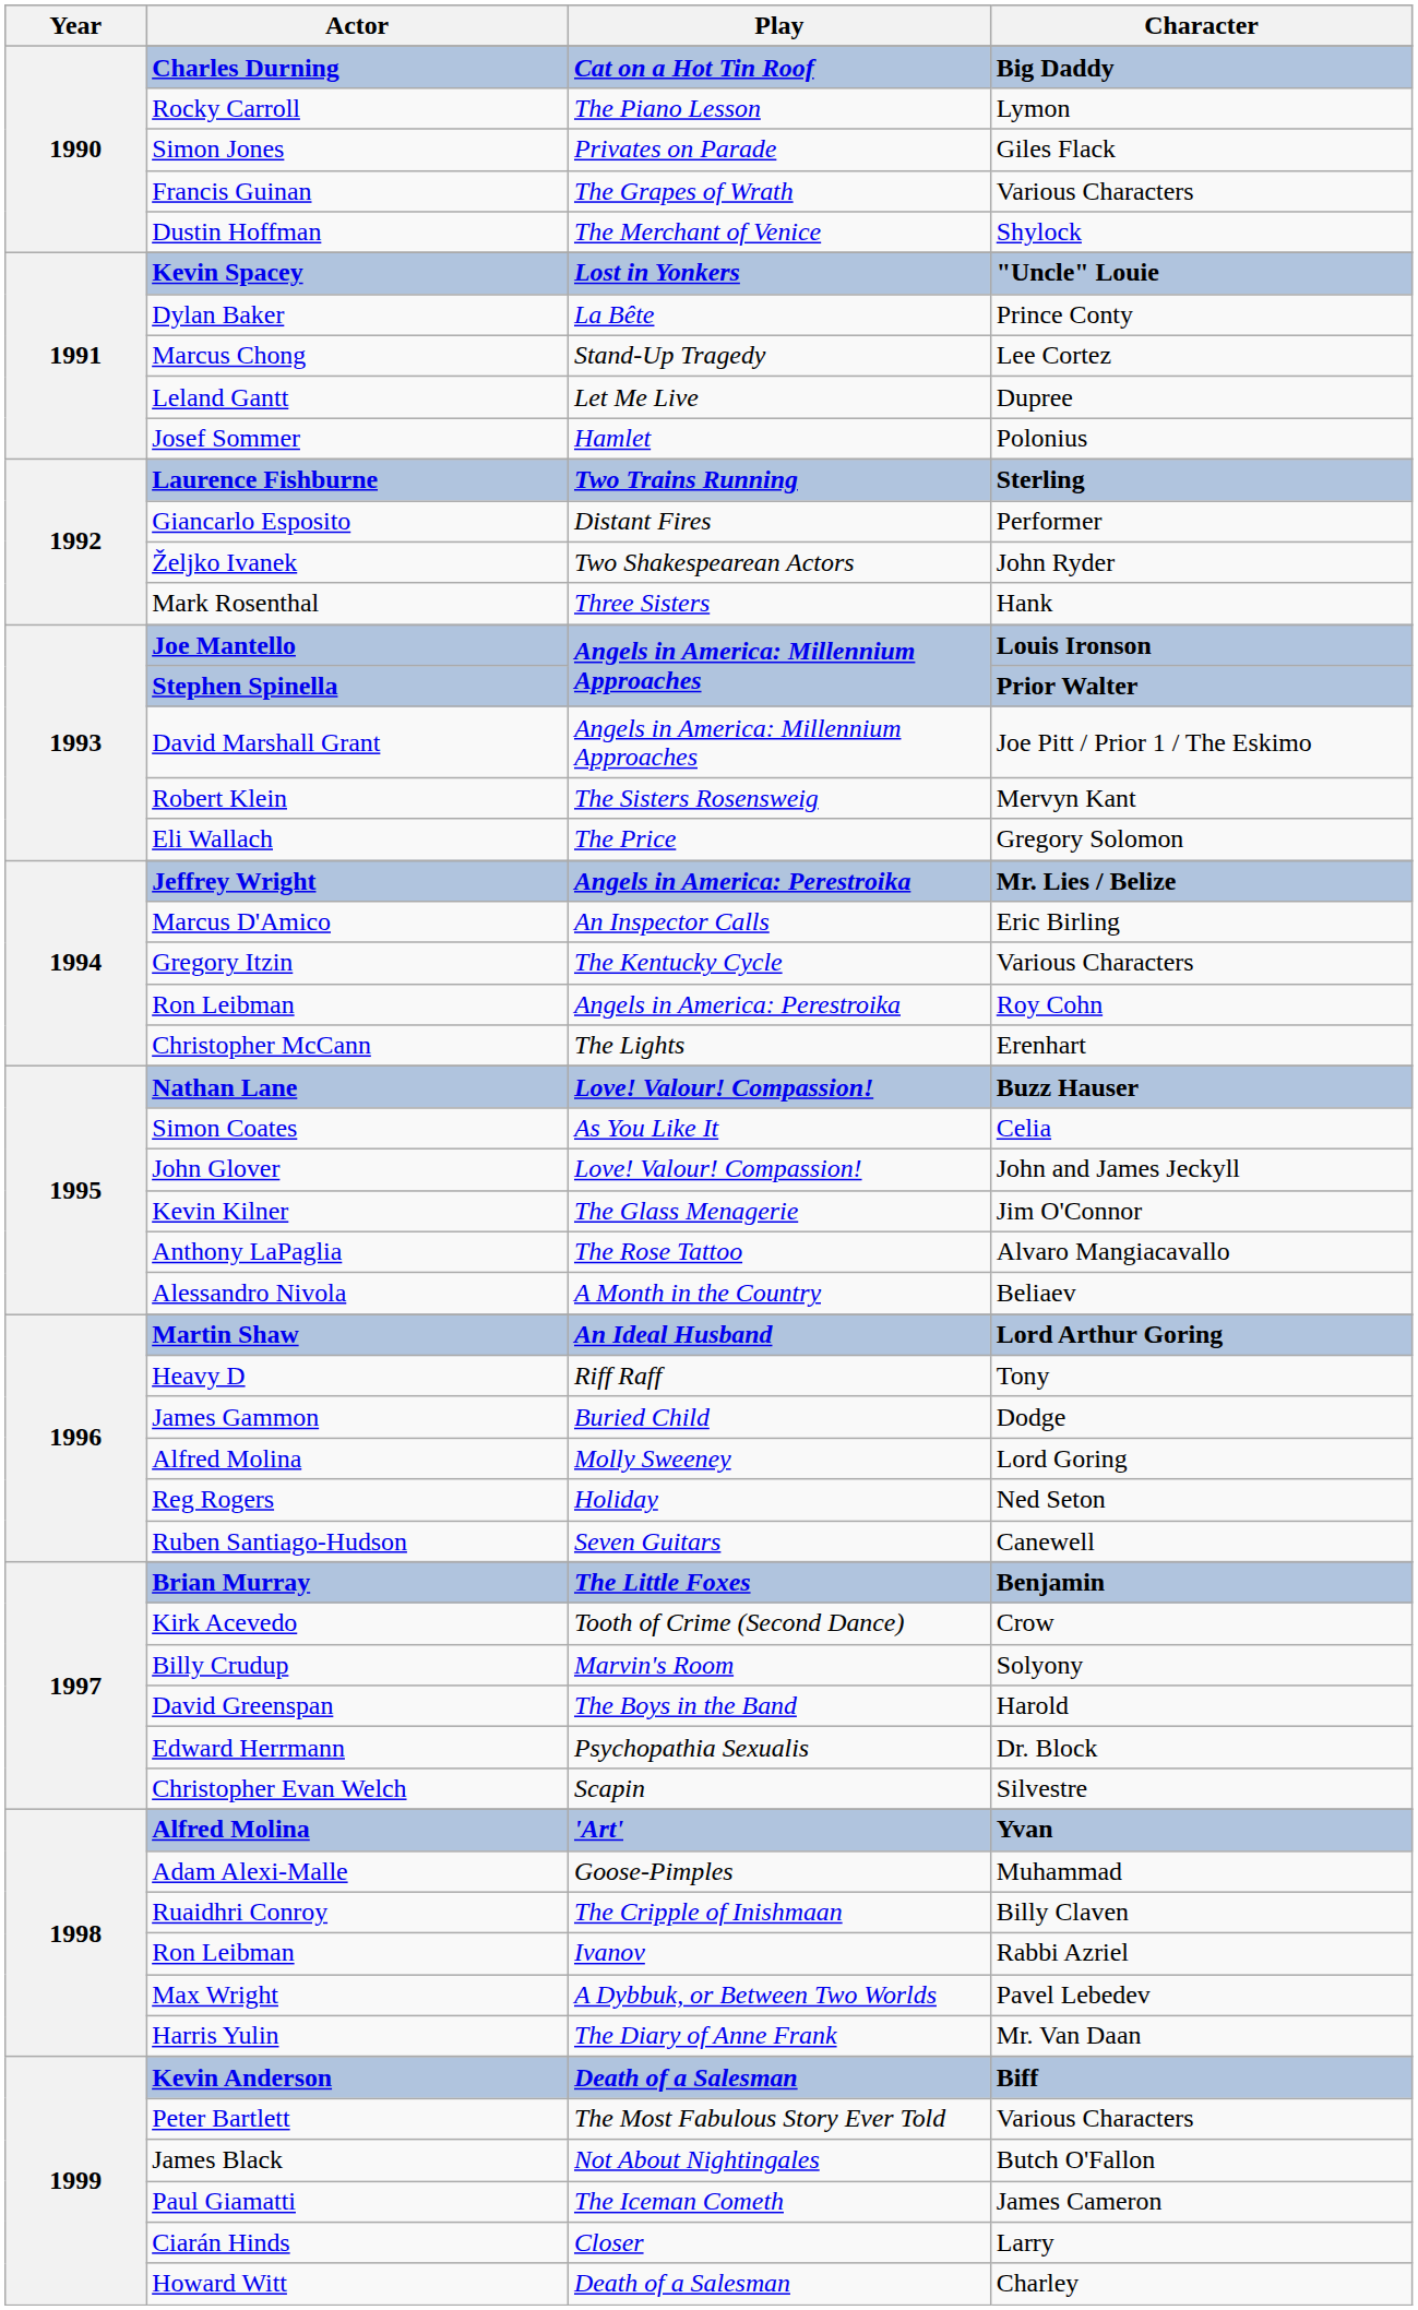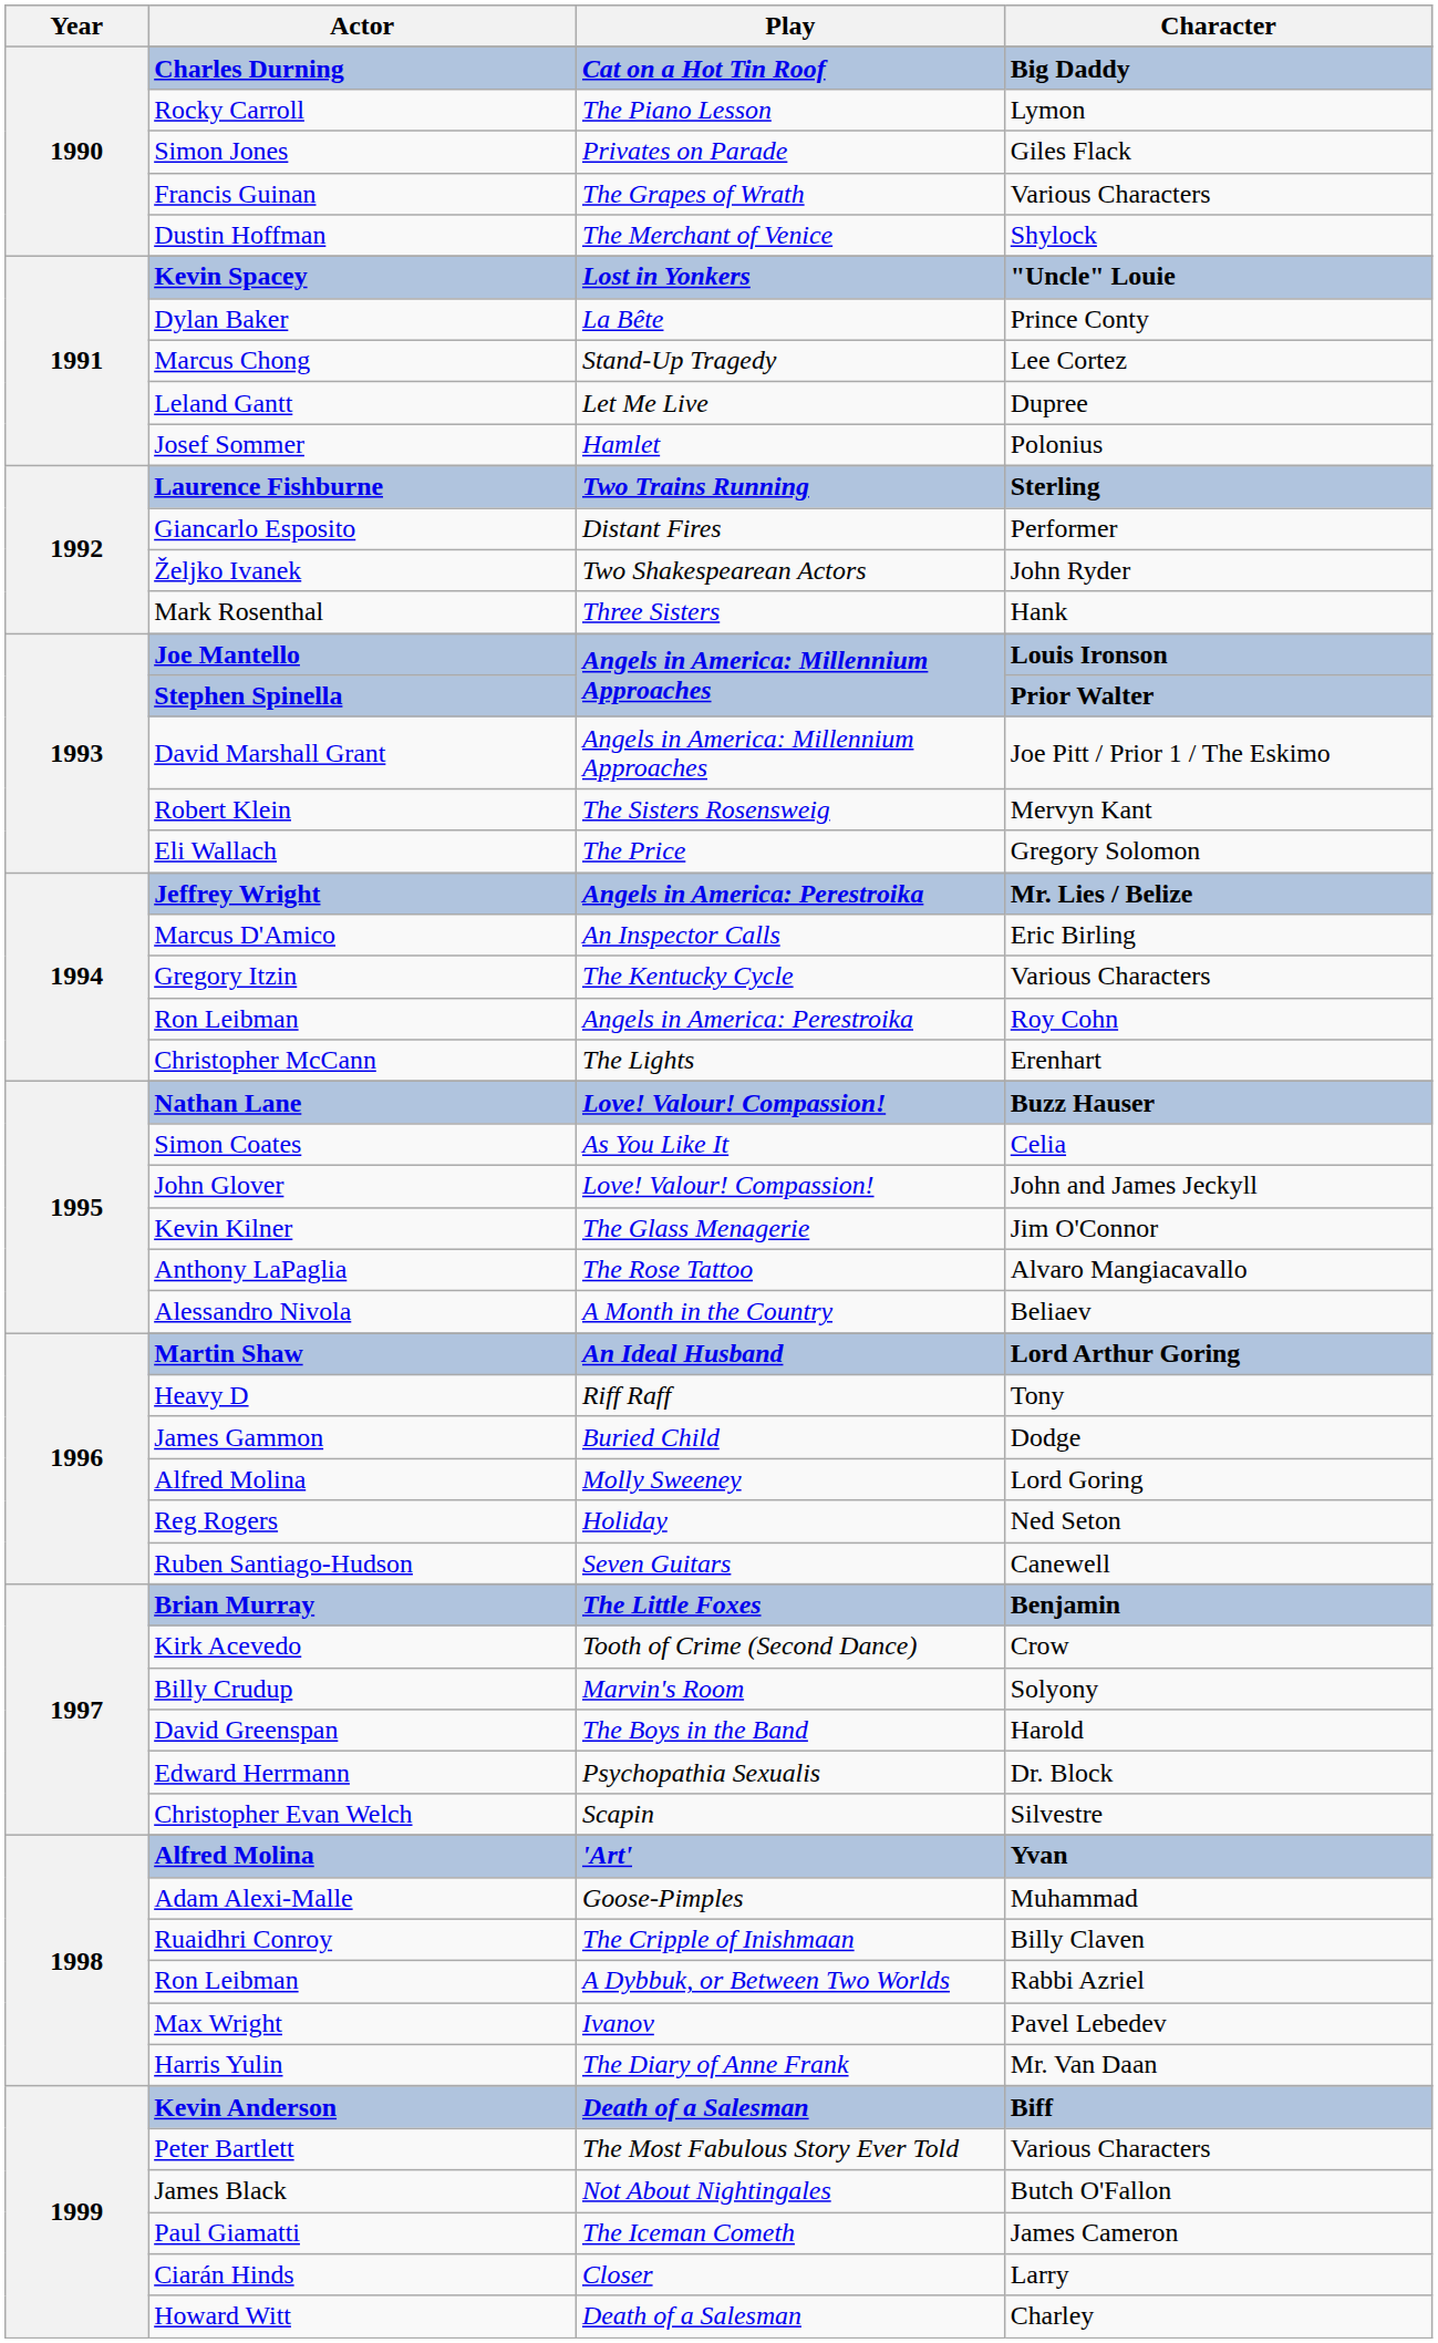 <table class="wikitable" style="width:98%;">
 <tr style="background:#bebebe;">
 <th style="width:10%;">Year</th>
 <th style="width:30%;">Actor</th>
 <th style="width:30%;">Play</th>
 <th style="width:30%;">Character</th>
 </tr>
 <tr>
 <th rowspan="6" align="center">1990</th>
 </tr>
 <tr style="background:#B0C4DE">
 <td><strong><a href='#'>Charles Durning</a></strong></td>
 <td><strong><em><a href='#'>Cat on a Hot Tin Roof</a></em></strong></td>
 <td><strong>Big Daddy </strong></td>
 </tr>
 <tr>
 <td><a href='#'>Rocky Carroll</a></td>
 <td><em><a href='#'>The Piano Lesson</a></em></td>
 <td>Lymon</td>
 </tr>
 <tr>
 <td><a href='#'>Simon Jones</a></td>
 <td><em><a href='#'>Privates on Parade</a></em></td>
 <td>Giles Flack</td>
 </tr>
 <tr>
 <td><a href='#'>Francis Guinan</a></td>
 <td><em><a href='#'>The Grapes of Wrath</a></em></td>
 <td>Various Characters</td>
 </tr>
 <tr>
 <td><a href='#'>Dustin Hoffman</a></td>
 <td><em><a href='#'>The Merchant of Venice</a></em></td>
 <td><a href='#'>Shylock</a></td>
 </tr>
 <tr>
 <th rowspan="6" align="center">1991</th>
 </tr>
 <tr style="background:#B0C4DE">
 <td><strong><a href='#'>Kevin Spacey</a></strong></td>
 <td><strong><em><a href='#'>Lost in Yonkers</a></em></strong></td>
 <td><strong>"Uncle" Louie </strong></td>
 </tr>
 <tr>
 <td><a href='#'>Dylan Baker</a></td>
 <td><em><a href='#'>La Bête</a></em></td>
 <td>Prince Conty</td>
 </tr>
 <tr>
 <td><a href='#'>Marcus Chong</a></td>
 <td><em>Stand-Up Tragedy</em></td>
 <td>Lee Cortez</td>
 </tr>
 <tr>
 <td><a href='#'>Leland Gantt</a></td>
 <td><em>Let Me Live</em></td>
 <td>Dupree</td>
 </tr>
 <tr>
 <td><a href='#'>Josef Sommer</a></td>
 <td><em><a href='#'>Hamlet</a></em></td>
 <td>Polonius</td>
 </tr>
 <tr>
 <th rowspan="5" align="center">1992</th>
 </tr>
 <tr style="background:#B0C4DE">
 <td><strong><a href='#'>Laurence Fishburne</a></strong></td>
 <td><strong><em><a href='#'>Two Trains Running</a></em></strong></td>
 <td><strong>Sterling </strong></td>
 </tr>
 <tr>
 <td><a href='#'>Giancarlo Esposito</a></td>
 <td><em>Distant Fires</em></td>
 <td>Performer</td>
 </tr>
 <tr>
 <td><a href='#'>Željko Ivanek</a></td>
 <td><em>Two Shakespearean Actors</em></td>
 <td>John Ryder</td>
 </tr>
 <tr>
 <td>Mark Rosenthal</td>
 <td><em><a href='#'>Three Sisters</a></em></td>
 <td>Hank</td>
 </tr>
 <tr>
 <th rowspan="6" align="center">1993</th>
 </tr>
 <tr style="background:#B0C4DE">
 <td><strong><a href='#'>Joe Mantello</a></strong></td>
 <td rowspan="2"><strong><em><a href='#'>Angels in America: Millennium Approaches</a></em></strong></td>
 <td><strong>Louis Ironson </strong></td>
 </tr>
 <tr style="background:#B0C4DE">
 <td><strong><a href='#'>Stephen Spinella</a></strong></td>
 <td><strong>Prior Walter </strong></td>
 </tr>
 <tr>
 <td><a href='#'>David Marshall Grant</a></td>
 <td><em><a href='#'>Angels in America: Millennium Approaches</a></em></td>
 <td>Joe Pitt / Prior 1 / The Eskimo</td>
 </tr>
 <tr>
 <td><a href='#'>Robert Klein</a></td>
 <td><em><a href='#'>The Sisters Rosensweig</a></em></td>
 <td>Mervyn Kant</td>
 </tr>
 <tr>
 <td><a href='#'>Eli Wallach</a></td>
 <td><em><a href='#'>The Price</a></em></td>
 <td>Gregory Solomon</td>
 </tr>
 <tr>
 <th rowspan="6" align="center">1994</th>
 </tr>
 <tr style="background:#B0C4DE">
 <td><strong><a href='#'>Jeffrey Wright</a></strong></td>
 <td><strong><em><a href='#'>Angels in America: Perestroika</a></em></strong></td>
 <td><strong>Mr. Lies / Belize </strong></td>
 </tr>
 <tr>
 <td><a href='#'>Marcus D'Amico</a></td>
 <td><em><a href='#'>An Inspector Calls</a></em></td>
 <td>Eric Birling</td>
 </tr>
 <tr>
 <td><a href='#'>Gregory Itzin</a></td>
 <td><em><a href='#'>The Kentucky Cycle</a></em></td>
 <td>Various Characters</td>
 </tr>
 <tr>
 <td><a href='#'>Ron Leibman</a></td>
 <td><em><a href='#'>Angels in America: Perestroika</a></em></td>
 <td><a href='#'>Roy Cohn</a></td>
 </tr>
 <tr>
 <td><a href='#'>Christopher McCann</a></td>
 <td><em>The Lights</em></td>
 <td>Erenhart</td>
 </tr>
 <tr>
 <th rowspan="7" align="center">1995</th>
 </tr>
 <tr style="background:#B0C4DE">
 <td><strong><a href='#'>Nathan Lane</a></strong></td>
 <td><strong><em><a href='#'>Love! Valour! Compassion!</a></em></strong></td>
 <td><strong>Buzz Hauser</strong></td>
 </tr>
 <tr>
 <td><a href='#'>Simon Coates</a></td>
 <td><em><a href='#'>As You Like It</a></em></td>
 <td><a href='#'>Celia</a></td>
 </tr>
 <tr>
 <td><a href='#'>John Glover</a></td>
 <td><em><a href='#'>Love! Valour! Compassion!</a></em></td>
 <td>John and James Jeckyll</td>
 </tr>
 <tr>
 <td><a href='#'>Kevin Kilner</a></td>
 <td><em><a href='#'>The Glass Menagerie</a></em></td>
 <td>Jim O'Connor</td>
 </tr>
 <tr>
 <td><a href='#'>Anthony LaPaglia</a></td>
 <td><em><a href='#'>The Rose Tattoo</a></em></td>
 <td>Alvaro Mangiacavallo</td>
 </tr>
 <tr>
 <td><a href='#'>Alessandro Nivola</a></td>
 <td><em><a href='#'>A Month in the Country</a></em></td>
 <td>Beliaev</td>
 </tr>
 <tr>
 <th rowspan="7" align="center">1996</th>
 </tr>
 <tr style="background:#B0C4DE">
 <td><strong><a href='#'>Martin Shaw</a></strong></td>
 <td><strong><em><a href='#'>An Ideal Husband</a></em></strong></td>
 <td><strong>Lord Arthur Goring</strong></td>
 </tr>
 <tr>
 <td><a href='#'>Heavy D</a></td>
 <td><em>Riff Raff</em></td>
 <td>Tony</td>
 </tr>
 <tr>
 <td><a href='#'>James Gammon</a></td>
 <td><em><a href='#'>Buried Child</a></em></td>
 <td>Dodge</td>
 </tr>
 <tr>
 <td><a href='#'>Alfred Molina</a></td>
 <td><em><a href='#'>Molly Sweeney</a></em></td>
 <td>Lord Goring</td>
 </tr>
 <tr>
 <td><a href='#'>Reg Rogers</a></td>
 <td><em><a href='#'>Holiday</a></em></td>
 <td>Ned Seton</td>
 </tr>
 <tr>
 <td><a href='#'>Ruben Santiago-Hudson</a></td>
 <td><em><a href='#'>Seven Guitars</a></em></td>
 <td>Canewell</td>
 </tr>
 <tr>
 <th rowspan="7" align="center">1997</th>
 </tr>
 <tr style="background:#B0C4DE">
 <td><strong><a href='#'>Brian Murray</a></strong></td>
 <td><strong><em><a href='#'>The Little Foxes</a></em></strong></td>
 <td><strong>Benjamin </strong></td>
 </tr>
 <tr>
 <td><a href='#'>Kirk Acevedo</a></td>
 <td><em>Tooth of Crime (Second Dance)</em></td>
 <td>Crow</td>
 </tr>
 <tr>
 <td><a href='#'>Billy Crudup</a></td>
 <td><em><a href='#'>Marvin's Room</a></em></td>
 <td>Solyony</td>
 </tr>
 <tr>
 <td><a href='#'>David Greenspan</a></td>
 <td><em><a href='#'>The Boys in the Band</a></em></td>
 <td>Harold</td>
 </tr>
 <tr>
 <td><a href='#'>Edward Herrmann</a></td>
 <td><em>Psychopathia Sexualis</em></td>
 <td>Dr. Block</td>
 </tr>
 <tr>
 <td><a href='#'>Christopher Evan Welch</a></td>
 <td><em>Scapin</em></td>
 <td>Silvestre</td>
 </tr>
 <tr>
 <th rowspan="7" align="center">1998</th>
 </tr>
 <tr style="background:#B0C4DE">
 <td><strong><a href='#'>Alfred Molina</a></strong></td>
 <td><strong><em><a href='#'>'Art'</a></em></strong></td>
 <td><strong>Yvan</strong></td>
 </tr>
 <tr>
 <td><a href='#'>Adam Alexi-Malle</a></td>
 <td><em>Goose-Pimples</em></td>
 <td>Muhammad</td>
 </tr>
 <tr>
 <td><a href='#'>Ruaidhri Conroy</a></td>
 <td><em><a href='#'>The Cripple of Inishmaan</a></em></td>
 <td>Billy Claven</td>
 </tr>
 <tr>
 <td><a href='#'>Ron Leibman</a></td>
-<td><em><a href='#'>Ivanov</a></em></td>
+<td><em><a href='#'>A Dybbuk, or Between Two Worlds</a></em></td>
 <td>Rabbi Azriel</td>
 </tr>
 <tr>
 <td><a href='#'>Max Wright</a></td>
-<td><em><a href='#'>A Dybbuk, or Between Two Worlds</a></em></td>
+<td><em><a href='#'>Ivanov</a></em></td>
 <td>Pavel Lebedev</td>
 </tr>
 <tr>
 <td><a href='#'>Harris Yulin</a></td>
 <td><em><a href='#'>The Diary of Anne Frank</a></em></td>
 <td>Mr. Van Daan</td>
 </tr>
 <tr>
 <th rowspan="7" align="center">1999</th>
 </tr>
 <tr style="background:#B0C4DE">
 <td><strong><a href='#'>Kevin Anderson</a></strong></td>
 <td><strong><em><a href='#'>Death of a Salesman</a></em></strong></td>
 <td><strong>Biff </strong></td>
 </tr>
 <tr>
 <td><a href='#'>Peter Bartlett</a></td>
 <td><em>The Most Fabulous Story Ever Told</em></td>
 <td>Various Characters</td>
 </tr>
 <tr>
 <td>James Black</td>
 <td><em><a href='#'>Not About Nightingales</a></em></td>
 <td>Butch O'Fallon</td>
 </tr>
 <tr>
 <td><a href='#'>Paul Giamatti</a></td>
 <td><em><a href='#'>The Iceman Cometh</a></em></td>
 <td>James Cameron</td>
 </tr>
 <tr>
 <td><a href='#'>Ciarán Hinds</a></td>
 <td><em><a href='#'>Closer</a></em></td>
 <td>Larry</td>
 </tr>
 <tr>
 <td><a href='#'>Howard Witt</a></td>
 <td><em><a href='#'>Death of a Salesman</a></em></td>
 <td>Charley</td>
 </tr>
 </table>
